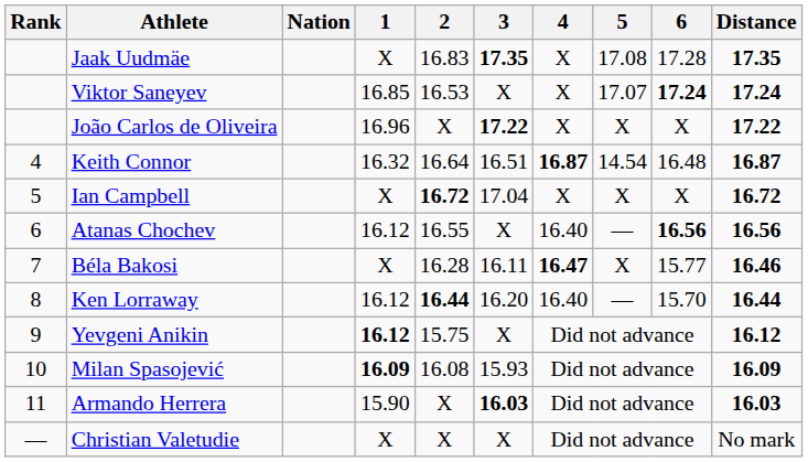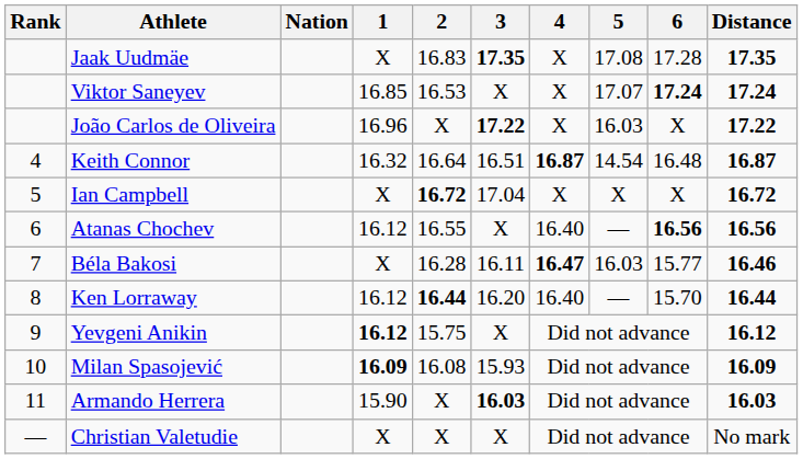 <table class="wikitable sortable" style="text-align:center;">
 <tr>
 <th>Rank</th>
 <th>Athlete</th>
 <th>Nation</th>
 <th>1</th>
 <th>2</th>
 <th>3</th>
 <th>4</th>
 <th>5</th>
 <th>6</th>
 <th>Distance</th>
 </tr>
 <tr>
 <td></td>
 <td align=left><a href='#'>Jaak Uudmäe</a></td>
 <td align=left></td>
 <td data-sort-value=1.00>X</td>
 <td>16.83</td>
 <td><strong>17.35</strong></td>
 <td data-sort-value=1.00>X</td>
 <td>17.08</td>
 <td>17.28</td>
 <td><strong>17.35</strong></td>
 </tr>
 <tr>
 <td></td>
 <td align=left><a href='#'>Viktor Saneyev</a></td>
 <td align=left></td>
 <td>16.85</td>
 <td>16.53</td>
 <td data-sort-value=1.00>X</td>
 <td data-sort-value=1.00>X</td>
 <td>17.07</td>
 <td><strong>17.24</strong></td>
 <td><strong>17.24</strong></td>
 </tr>
 <tr>
 <td></td>
 <td align=left><a href='#'>João Carlos de Oliveira</a></td>
 <td align=left></td>
 <td>16.96</td>
 <td data-sort-value=1.00>X</td>
 <td><strong>17.22</strong></td>
 <td data-sort-value=1.00>X</td>
-<td data-sort-value=1.00>X</td>
+<td>16.03</td>
 <td data-sort-value=1.00>X</td>
 <td><strong>17.22</strong></td>
 </tr>
 <tr>
 <td>4</td>
 <td align=left><a href='#'>Keith Connor</a></td>
 <td align=left></td>
 <td>16.32</td>
 <td>16.64</td>
 <td>16.51</td>
 <td><strong>16.87</strong></td>
 <td>14.54</td>
 <td>16.48</td>
 <td><strong>16.87</strong></td>
 </tr>
 <tr>
 <td>5</td>
 <td align=left><a href='#'>Ian Campbell</a></td>
 <td align=left></td>
 <td data-sort-value=1.00>X</td>
 <td><strong>16.72</strong></td>
 <td>17.04</td>
 <td data-sort-value=1.00>X</td>
 <td data-sort-value=1.00>X</td>
 <td data-sort-value=1.00>X</td>
 <td><strong>16.72</strong></td>
 </tr>
 <tr>
 <td>6</td>
 <td align=left><a href='#'>Atanas Chochev</a></td>
 <td align=left></td>
 <td>16.12</td>
 <td>16.55</td>
 <td data-sort-value=1.00>X</td>
 <td>16.40</td>
 <td data-sort-value=1.00>—</td>
 <td><strong>16.56</strong></td>
 <td><strong>16.56</strong></td>
 </tr>
 <tr>
 <td>7</td>
 <td align=left><a href='#'>Béla Bakosi</a></td>
 <td align=left></td>
 <td data-sort-value=1.00>X</td>
 <td>16.28</td>
 <td>16.11</td>
 <td><strong>16.47</strong></td>
-<td data-sort-value=1.00>X</td>
+<td>16.03</td>
 <td>15.77</td>
 <td><strong>16.46</strong></td>
 </tr>
 <tr>
 <td>8</td>
 <td align=left><a href='#'>Ken Lorraway</a></td>
 <td align=left></td>
 <td>16.12</td>
 <td><strong>16.44</strong></td>
 <td>16.20</td>
 <td>16.40</td>
 <td data-sort-value=1.00>—</td>
 <td>15.70</td>
 <td><strong>16.44</strong></td>
 </tr>
 <tr>
 <td>9</td>
 <td align=left><a href='#'>Yevgeni Anikin</a></td>
 <td align=left></td>
 <td><strong>16.12</strong></td>
 <td>15.75</td>
 <td data-sort-value=1.00>X</td>
 <td colspan=3 data-sort-value=0.00>Did not advance</td>
 <td><strong>16.12</strong></td>
 </tr>
 <tr>
 <td>10</td>
 <td align=left><a href='#'>Milan Spasojević</a></td>
 <td align=left></td>
 <td><strong>16.09</strong></td>
 <td>16.08</td>
 <td>15.93</td>
 <td colspan=3 data-sort-value=0.00>Did not advance</td>
 <td><strong>16.09</strong></td>
 </tr>
 <tr>
 <td>11</td>
 <td align=left><a href='#'>Armando Herrera</a></td>
 <td align=left></td>
 <td>15.90</td>
 <td data-sort-value=1.00>X</td>
 <td><strong>16.03</strong></td>
 <td colspan=3 data-sort-value=0.00>Did not advance</td>
 <td><strong>16.03</strong></td>
 </tr>
 <tr>
 <td data-sort-value=12>—</td>
 <td align=left><a href='#'>Christian Valetudie</a></td>
 <td align=left></td>
 <td data-sort-value=1.00>X</td>
 <td data-sort-value=1.00>X</td>
 <td data-sort-value=1.00>X</td>
 <td colspan=3 data-sort-value=0.00>Did not advance</td>
 <td data-sort-value=1.00>No mark</td>
 </tr>
 </table>
